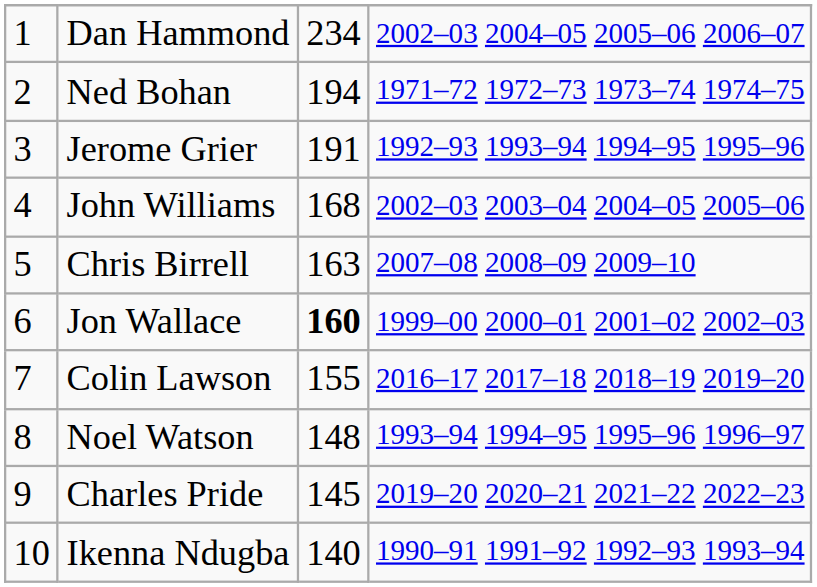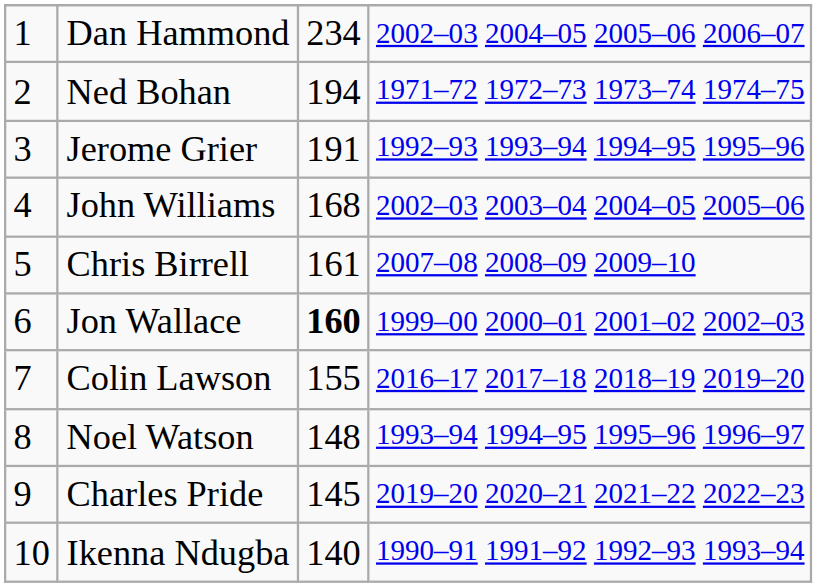 <table class="wikitable">
 <tr>
 </tr>
 <tr>
 <td>1</td>
 <td>Dan Hammond</td>
 <td>234</td>
 <td style="font-size:80%;"><a href='#'>2002–03</a> <a href='#'>2004–05</a> <a href='#'>2005–06</a> <a href='#'>2006–07</a></td>
 </tr>
 <tr>
 <td>2</td>
 <td>Ned Bohan</td>
 <td>194</td>
 <td style="font-size:80%;"><a href='#'>1971–72</a> <a href='#'>1972–73</a> <a href='#'>1973–74</a> <a href='#'>1974–75</a></td>
 </tr>
 <tr>
 <td>3</td>
 <td>Jerome Grier</td>
 <td>191</td>
 <td style="font-size:80%;"><a href='#'>1992–93</a> <a href='#'>1993–94</a> <a href='#'>1994–95</a> <a href='#'>1995–96</a></td>
 </tr>
 <tr>
 <td>4</td>
 <td>John Williams</td>
 <td>168</td>
 <td style="font-size:80%;"><a href='#'>2002–03</a> <a href='#'>2003–04</a> <a href='#'>2004–05</a> <a href='#'>2005–06</a></td>
 </tr>
 <tr>
 <td>5</td>
 <td>Chris Birrell</td>
-<td>163</td>
+<td>161</td>
 <td style="font-size:80%;"><a href='#'>2007–08</a> <a href='#'>2008–09</a> <a href='#'>2009–10</a></td>
 </tr>
 <tr>
 <td>6</td>
 <td>Jon Wallace</td>
 <td><strong>160</strong></td>
 <td style="font-size:80%;"><a href='#'>1999–00</a> <a href='#'>2000–01</a> <a href='#'>2001–02</a> <a href='#'>2002–03</a></td>
 </tr>
 <tr>
 <td>7</td>
 <td>Colin Lawson</td>
 <td>155</td>
 <td style="font-size:80%;"><a href='#'>2016–17</a> <a href='#'>2017–18</a> <a href='#'>2018–19</a> <a href='#'>2019–20</a></td>
 </tr>
 <tr>
 <td>8</td>
 <td>Noel Watson</td>
 <td>148</td>
 <td style="font-size:80%;"><a href='#'>1993–94</a> <a href='#'>1994–95</a> <a href='#'>1995–96</a> <a href='#'>1996–97</a></td>
 </tr>
 <tr>
 <td>9</td>
 <td>Charles Pride</td>
 <td>145</td>
 <td style="font-size:80%;"><a href='#'>2019–20</a> <a href='#'>2020–21</a> <a href='#'>2021–22</a> <a href='#'>2022–23</a></td>
 </tr>
 <tr>
 <td>10</td>
 <td>Ikenna Ndugba</td>
 <td>140</td>
 <td style="font-size:80%;"><a href='#'>1990–91</a> <a href='#'>1991–92</a> <a href='#'>1992–93</a> <a href='#'>1993–94</a></td>
 </tr>
 </table>
